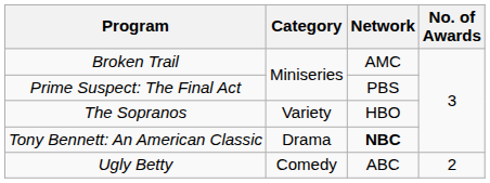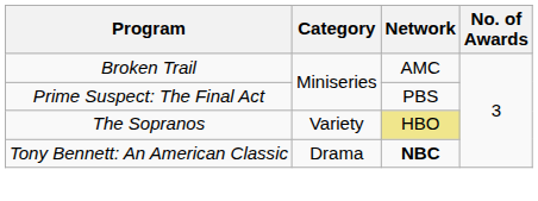 <table class="wikitable">
 <tr>
 <th>Program</th>
 <th>Category</th>
 <th>Network</th>
 <th>No. of<br>Awards</th>
 </tr>
 <tr style="text-align:center">
 <td><em>Broken Trail</em></td>
 <td rowspan="2">Miniseries</td>
 <td>AMC</td>
 <td rowspan="4">3</td>
 </tr>
 <tr style="text-align:center">
 <td><em>Prime Suspect: The Final Act</em></td>
 <td>PBS</td>
 </tr>
 <tr style="text-align:center">
 <td><em>The Sopranos</em></td>
 <td>Variety</td>
-<td>HBO</td>
+<td style="background: khaki;">HBO</td>
 </tr>
 <tr style="text-align:center">
 <td><em>Tony Bennett: An American Classic</em></td>
 <td>Drama</td>
 <td><strong>NBC</strong></td>
 </tr>
-<tr style="text-align:center">
-<td><em>Ugly Betty</em></td>
-<td>Comedy</td>
-<td>ABC</td>
-<td>2</td>
-</tr>
 </table>
